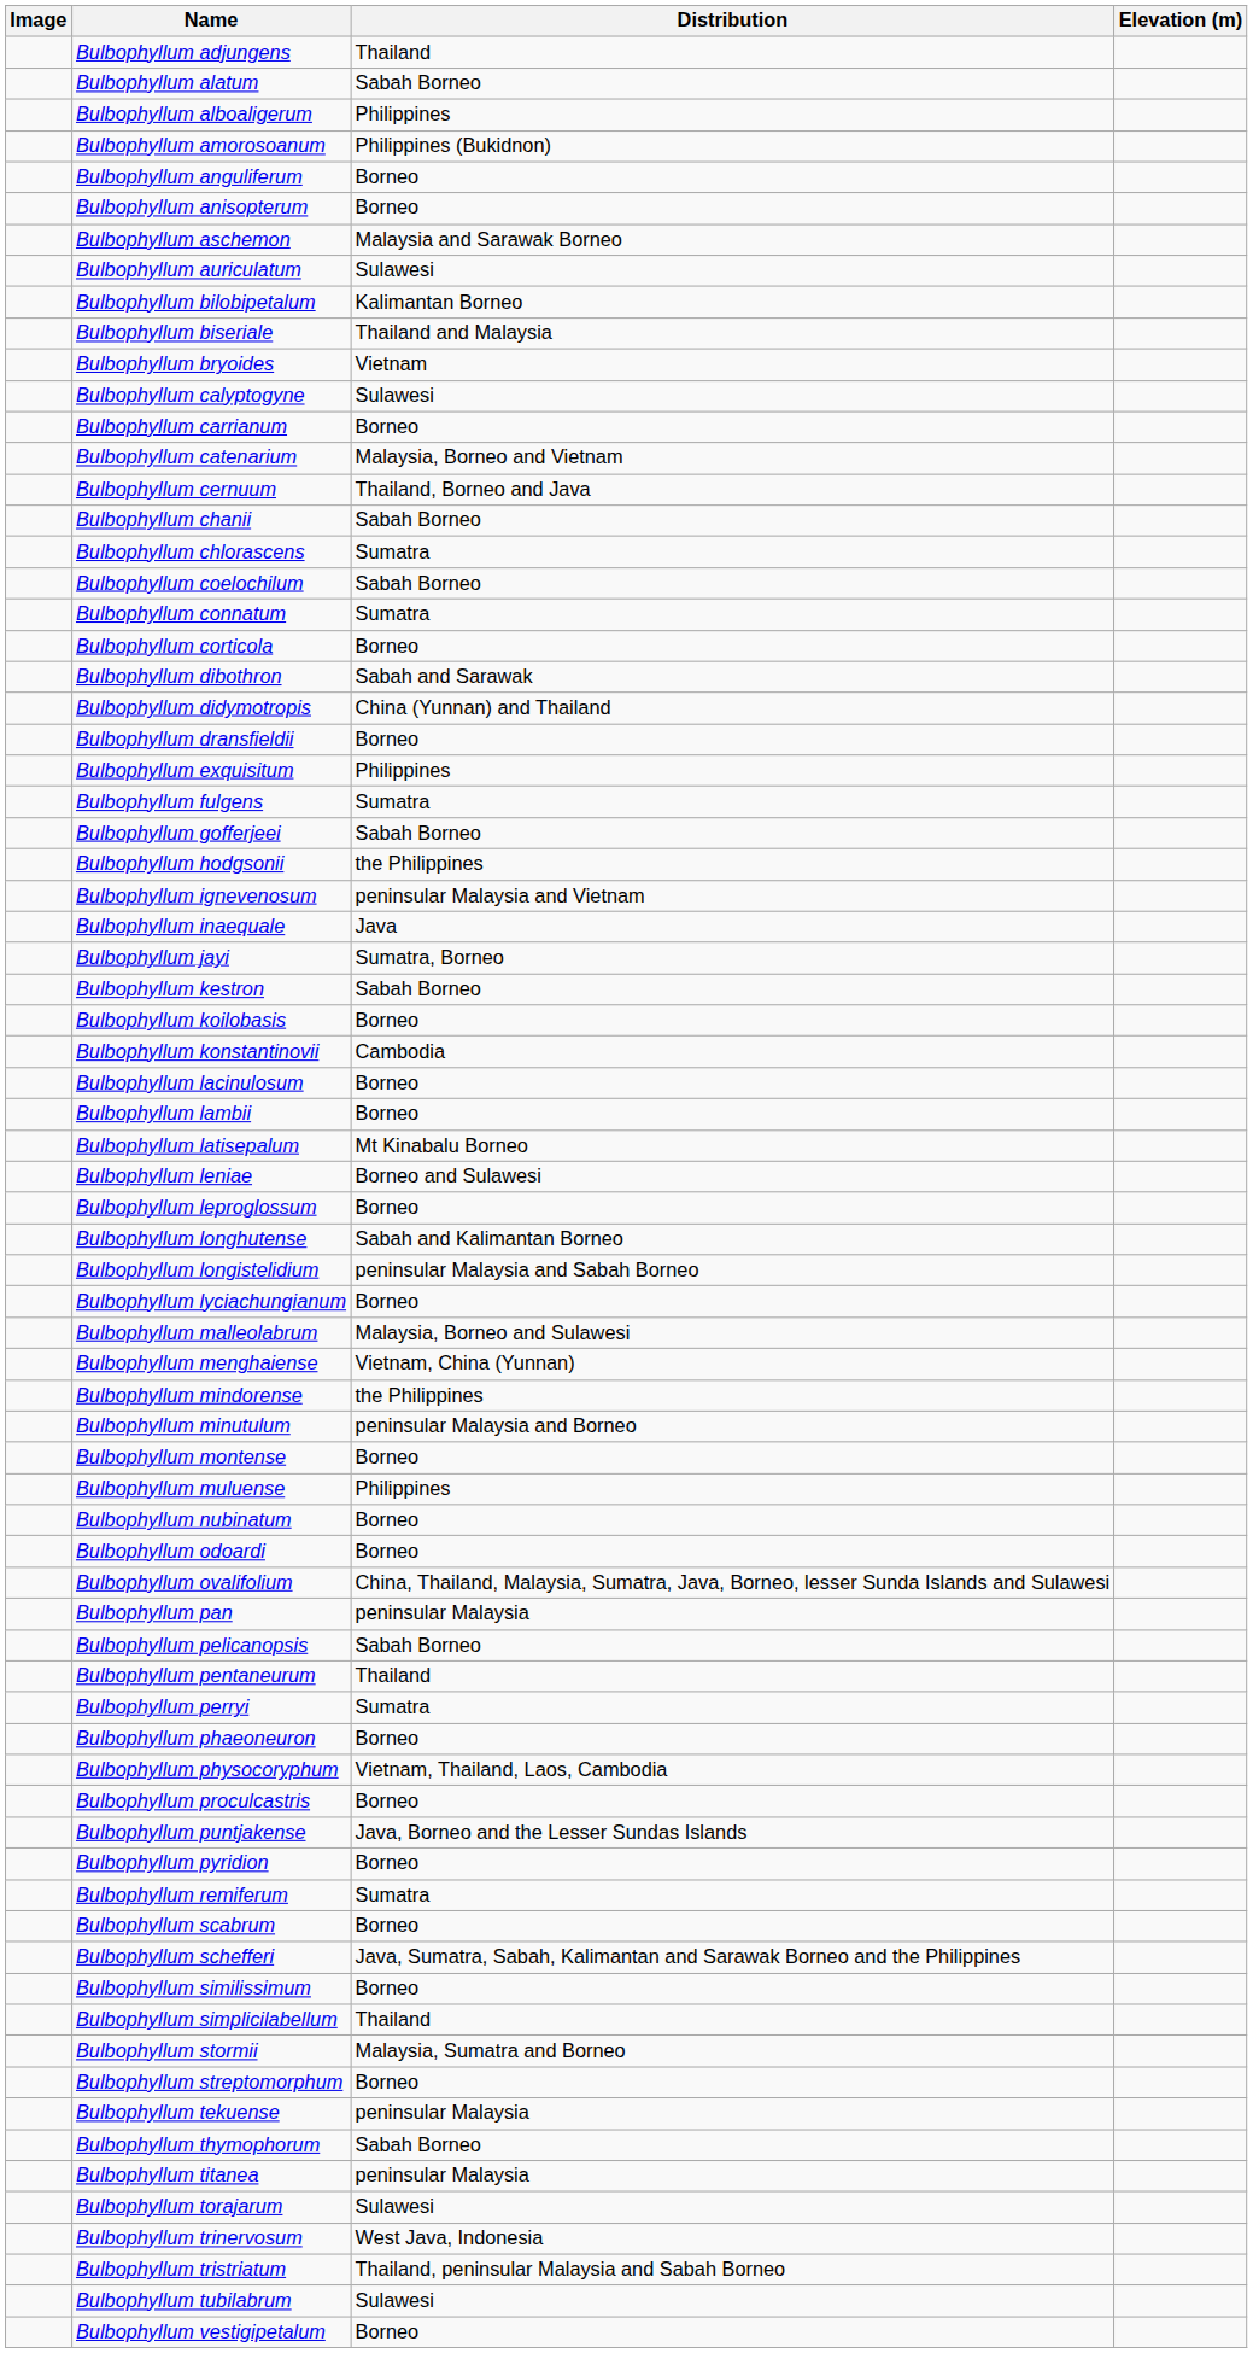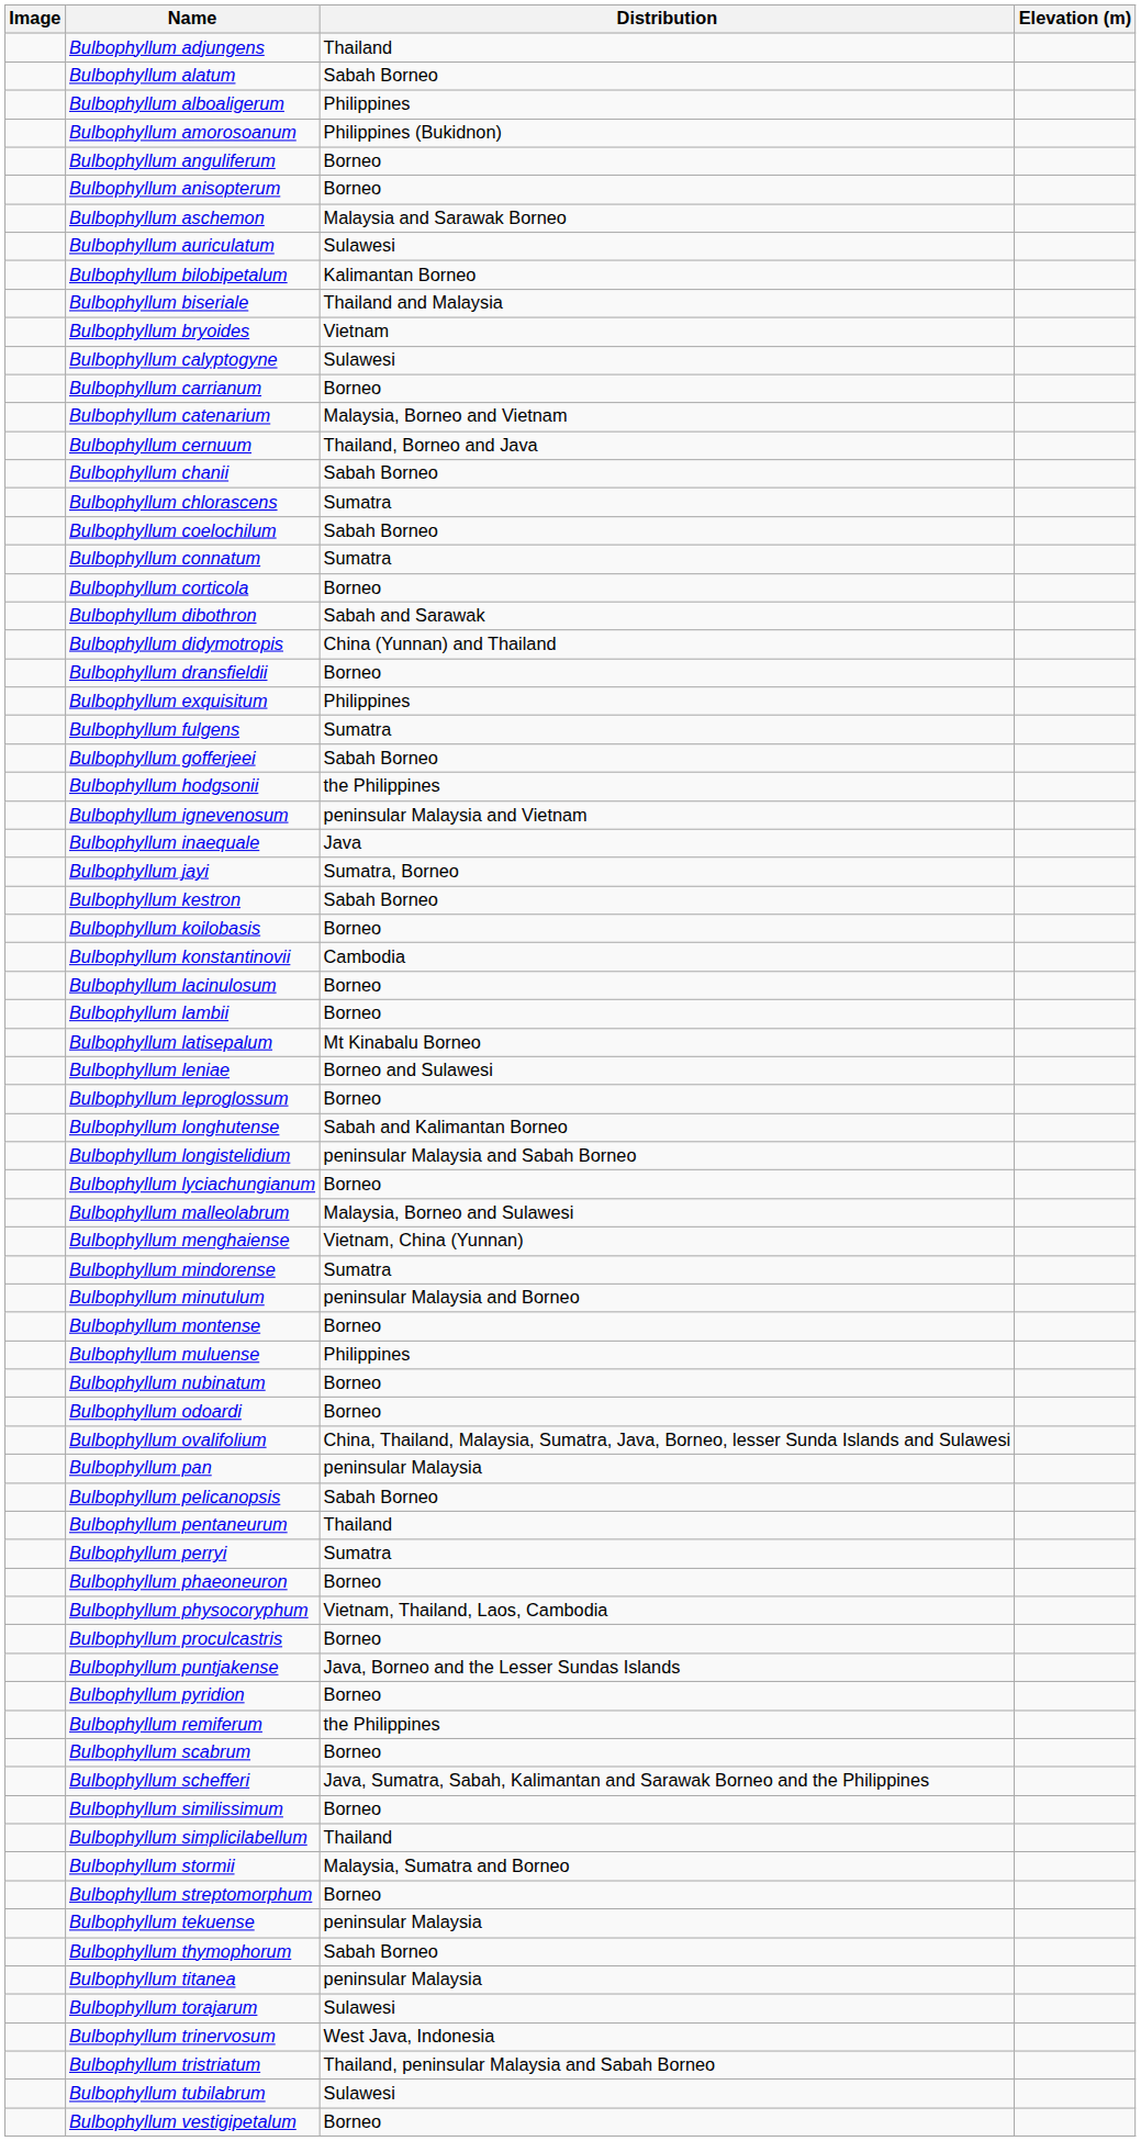 <table class="wikitable collapsible">
 <tr>
 <th>Image</th>
 <th>Name</th>
 <th>Distribution</th>
 <th>Elevation (m)</th>
 </tr>
 <tr>
 <td></td>
 <td><em><a href='#'>Bulbophyllum adjungens</a></em> </td>
 <td>Thailand</td>
 <td></td>
 </tr>
 <tr>
 <td></td>
 <td><em><a href='#'>Bulbophyllum alatum</a></em> </td>
 <td>Sabah Borneo</td>
 <td></td>
 </tr>
 <tr>
 <td></td>
 <td><em><a href='#'>Bulbophyllum alboaligerum</a></em> </td>
 <td>Philippines</td>
 <td></td>
 </tr>
 <tr>
 <td></td>
 <td><em><a href='#'>Bulbophyllum amorosoanum</a></em> </td>
 <td>Philippines (Bukidnon)</td>
 <td></td>
 </tr>
 <tr>
 <td></td>
 <td><em><a href='#'>Bulbophyllum anguliferum</a></em> </td>
 <td>Borneo</td>
 <td></td>
 </tr>
 <tr>
 <td></td>
 <td><em><a href='#'>Bulbophyllum anisopterum</a></em> </td>
 <td>Borneo</td>
 <td></td>
 </tr>
 <tr>
 <td></td>
 <td><em><a href='#'>Bulbophyllum aschemon</a></em> </td>
 <td>Malaysia and Sarawak Borneo</td>
 <td></td>
 </tr>
 <tr>
 <td></td>
 <td><em><a href='#'>Bulbophyllum auriculatum</a></em> </td>
 <td>Sulawesi</td>
 <td></td>
 </tr>
 <tr>
 <td></td>
 <td><em><a href='#'>Bulbophyllum bilobipetalum</a></em> </td>
 <td>Kalimantan Borneo</td>
 <td></td>
 </tr>
 <tr>
 <td></td>
 <td><em><a href='#'>Bulbophyllum biseriale</a></em> </td>
 <td>Thailand and Malaysia</td>
 <td></td>
 </tr>
 <tr>
 <td></td>
 <td><em><a href='#'>Bulbophyllum bryoides</a></em> </td>
 <td>Vietnam</td>
 <td></td>
 </tr>
 <tr>
 <td></td>
 <td><em><a href='#'>Bulbophyllum calyptogyne</a></em> </td>
 <td>Sulawesi</td>
 <td></td>
 </tr>
 <tr>
 <td></td>
 <td><em><a href='#'>Bulbophyllum carrianum</a></em> </td>
 <td>Borneo</td>
 <td></td>
 </tr>
 <tr>
 <td></td>
 <td><em><a href='#'>Bulbophyllum catenarium</a></em> </td>
 <td>Malaysia, Borneo and Vietnam</td>
 <td></td>
 </tr>
 <tr>
 <td></td>
 <td><em><a href='#'>Bulbophyllum cernuum</a></em> </td>
 <td>Thailand, Borneo and Java</td>
 <td></td>
 </tr>
 <tr>
 <td></td>
 <td><em><a href='#'>Bulbophyllum chanii</a></em> </td>
 <td>Sabah Borneo</td>
 <td></td>
 </tr>
 <tr>
 <td></td>
 <td><em><a href='#'>Bulbophyllum chlorascens</a></em> </td>
 <td>Sumatra</td>
 <td></td>
 </tr>
 <tr>
 <td></td>
 <td><em><a href='#'>Bulbophyllum coelochilum</a></em> </td>
 <td>Sabah Borneo</td>
 <td></td>
 </tr>
 <tr>
 <td></td>
 <td><em><a href='#'>Bulbophyllum connatum</a></em> </td>
 <td>Sumatra</td>
 <td></td>
 </tr>
 <tr>
 <td></td>
 <td><em><a href='#'>Bulbophyllum corticola</a></em> </td>
 <td>Borneo</td>
 <td></td>
 </tr>
 <tr>
 <td></td>
 <td><em><a href='#'>Bulbophyllum dibothron</a></em> </td>
 <td>Sabah and Sarawak</td>
 <td></td>
 </tr>
 <tr>
 <td></td>
 <td><em><a href='#'>Bulbophyllum didymotropis</a></em> </td>
 <td>China (Yunnan) and Thailand</td>
 <td></td>
 </tr>
 <tr>
 <td></td>
 <td><em><a href='#'>Bulbophyllum dransfieldii</a></em> </td>
 <td>Borneo</td>
 <td></td>
 </tr>
 <tr>
 <td></td>
 <td><em><a href='#'>Bulbophyllum exquisitum</a></em> </td>
 <td>Philippines</td>
 <td></td>
 </tr>
 <tr>
 <td></td>
 <td><em><a href='#'>Bulbophyllum fulgens</a></em> </td>
 <td>Sumatra</td>
 <td></td>
 </tr>
 <tr>
 <td></td>
 <td><em><a href='#'>Bulbophyllum gofferjeei</a></em> </td>
 <td>Sabah Borneo</td>
 <td></td>
 </tr>
 <tr>
 <td></td>
 <td><em><a href='#'>Bulbophyllum hodgsonii</a></em> </td>
 <td>the Philippines</td>
 <td></td>
 </tr>
 <tr>
 <td></td>
 <td><em><a href='#'>Bulbophyllum ignevenosum</a></em> </td>
 <td>peninsular Malaysia and Vietnam</td>
 <td></td>
 </tr>
 <tr>
 <td></td>
 <td><em><a href='#'>Bulbophyllum inaequale</a></em> </td>
 <td>Java</td>
 <td></td>
 </tr>
 <tr>
 <td></td>
 <td><em><a href='#'>Bulbophyllum jayi</a></em> </td>
 <td>Sumatra, Borneo</td>
 <td></td>
 </tr>
 <tr>
 <td></td>
 <td><em><a href='#'>Bulbophyllum kestron</a></em> </td>
 <td>Sabah Borneo</td>
 <td></td>
 </tr>
 <tr>
 <td></td>
 <td><em><a href='#'>Bulbophyllum koilobasis</a></em> </td>
 <td>Borneo</td>
 <td></td>
 </tr>
 <tr>
 <td></td>
 <td><em><a href='#'>Bulbophyllum konstantinovii</a></em> </td>
 <td>Cambodia</td>
 <td></td>
 </tr>
 <tr>
 <td></td>
 <td><em><a href='#'>Bulbophyllum lacinulosum</a></em> </td>
 <td>Borneo</td>
 <td></td>
 </tr>
 <tr>
 <td></td>
 <td><em><a href='#'>Bulbophyllum lambii</a></em> </td>
 <td>Borneo</td>
 <td></td>
 </tr>
 <tr>
 <td></td>
 <td><em><a href='#'>Bulbophyllum latisepalum</a></em> </td>
 <td>Mt Kinabalu Borneo</td>
 <td></td>
 </tr>
 <tr>
 <td></td>
 <td><em><a href='#'>Bulbophyllum leniae</a></em> </td>
 <td>Borneo and Sulawesi</td>
 <td></td>
 </tr>
 <tr>
 <td></td>
 <td><em><a href='#'>Bulbophyllum leproglossum</a></em> </td>
 <td>Borneo</td>
 <td></td>
 </tr>
 <tr>
 <td></td>
 <td><em><a href='#'>Bulbophyllum longhutense</a></em> </td>
 <td>Sabah and Kalimantan Borneo</td>
 <td></td>
 </tr>
 <tr>
 <td></td>
 <td><em><a href='#'>Bulbophyllum longistelidium</a></em> </td>
 <td>peninsular Malaysia and Sabah Borneo</td>
 <td></td>
 </tr>
 <tr>
 <td></td>
 <td><em><a href='#'>Bulbophyllum lyciachungianum</a></em> </td>
 <td>Borneo</td>
 <td></td>
 </tr>
 <tr>
 <td></td>
 <td><em><a href='#'>Bulbophyllum malleolabrum</a></em> </td>
 <td>Malaysia, Borneo and Sulawesi</td>
 <td></td>
 </tr>
 <tr>
 <td></td>
 <td><em><a href='#'>Bulbophyllum menghaiense</a></em> </td>
 <td>Vietnam, China (Yunnan)</td>
 <td></td>
 </tr>
 <tr>
 <td></td>
 <td><em><a href='#'>Bulbophyllum mindorense</a></em> </td>
-<td>the Philippines</td>
+<td>Sumatra</td>
 <td></td>
 </tr>
 <tr>
 <td></td>
 <td><em><a href='#'>Bulbophyllum minutulum</a></em> </td>
 <td>peninsular Malaysia and Borneo</td>
 <td></td>
 </tr>
 <tr>
 <td></td>
 <td><em><a href='#'>Bulbophyllum montense</a></em> </td>
 <td>Borneo</td>
 <td></td>
 </tr>
 <tr>
 <td></td>
 <td><em><a href='#'>Bulbophyllum muluense</a></em> </td>
 <td>Philippines</td>
 <td></td>
 </tr>
 <tr>
 <td></td>
 <td><em><a href='#'>Bulbophyllum nubinatum</a></em> </td>
 <td>Borneo</td>
 <td></td>
 </tr>
 <tr>
 <td></td>
 <td><em><a href='#'>Bulbophyllum odoardi</a></em> </td>
 <td>Borneo</td>
 <td></td>
 </tr>
 <tr>
 <td></td>
 <td><em><a href='#'>Bulbophyllum ovalifolium</a></em> </td>
 <td>China, Thailand, Malaysia, Sumatra, Java, Borneo, lesser Sunda Islands and Sulawesi</td>
 <td></td>
 </tr>
 <tr>
 <td></td>
 <td><em><a href='#'>Bulbophyllum pan</a></em> </td>
 <td>peninsular Malaysia</td>
 <td></td>
 </tr>
 <tr>
 <td></td>
 <td><em><a href='#'>Bulbophyllum pelicanopsis</a></em> </td>
 <td>Sabah Borneo</td>
 <td></td>
 </tr>
 <tr>
 <td></td>
 <td><em><a href='#'>Bulbophyllum pentaneurum</a></em> </td>
 <td>Thailand</td>
 <td></td>
 </tr>
 <tr>
 <td></td>
 <td><em><a href='#'>Bulbophyllum perryi</a></em> </td>
 <td>Sumatra</td>
 <td></td>
 </tr>
 <tr>
 <td></td>
 <td><em><a href='#'>Bulbophyllum phaeoneuron</a></em> </td>
 <td>Borneo</td>
 <td></td>
 </tr>
 <tr>
 <td></td>
 <td><em><a href='#'>Bulbophyllum physocoryphum</a></em> </td>
 <td>Vietnam, Thailand, Laos, Cambodia</td>
 <td></td>
 </tr>
 <tr>
 <td></td>
 <td><em><a href='#'>Bulbophyllum proculcastris</a></em> </td>
 <td>Borneo</td>
 <td></td>
 </tr>
 <tr>
 <td></td>
 <td><em><a href='#'>Bulbophyllum puntjakense</a></em> </td>
 <td>Java, Borneo and the Lesser Sundas Islands</td>
 <td></td>
 </tr>
 <tr>
 <td></td>
 <td><em><a href='#'>Bulbophyllum pyridion</a></em> </td>
 <td>Borneo</td>
 <td></td>
 </tr>
 <tr>
 <td></td>
 <td><em><a href='#'>Bulbophyllum remiferum</a></em> </td>
-<td>Sumatra</td>
+<td>the Philippines</td>
 <td></td>
 </tr>
 <tr>
 <td></td>
 <td><em><a href='#'>Bulbophyllum scabrum</a></em> </td>
 <td>Borneo</td>
 <td></td>
 </tr>
 <tr>
 <td></td>
 <td><em><a href='#'>Bulbophyllum schefferi</a></em> </td>
 <td>Java, Sumatra, Sabah, Kalimantan and Sarawak Borneo and the Philippines</td>
 <td></td>
 </tr>
 <tr>
 <td></td>
 <td><em><a href='#'>Bulbophyllum similissimum</a></em> </td>
 <td>Borneo</td>
 <td></td>
 </tr>
 <tr>
 <td></td>
 <td><em><a href='#'>Bulbophyllum simplicilabellum</a></em> </td>
 <td>Thailand</td>
 <td></td>
 </tr>
 <tr>
 <td></td>
 <td><em><a href='#'>Bulbophyllum stormii</a></em> </td>
 <td>Malaysia, Sumatra and Borneo</td>
 <td></td>
 </tr>
 <tr>
 <td></td>
 <td><em><a href='#'>Bulbophyllum streptomorphum</a></em> </td>
 <td>Borneo</td>
 <td></td>
 </tr>
 <tr>
 <td></td>
 <td><em><a href='#'>Bulbophyllum tekuense</a></em> </td>
 <td>peninsular Malaysia</td>
 <td></td>
 </tr>
 <tr>
 <td></td>
 <td><em><a href='#'>Bulbophyllum thymophorum</a></em> </td>
 <td>Sabah Borneo</td>
 <td></td>
 </tr>
 <tr>
 <td></td>
 <td><em><a href='#'>Bulbophyllum titanea</a></em> </td>
 <td>peninsular Malaysia</td>
 <td></td>
 </tr>
 <tr>
 <td></td>
 <td><em><a href='#'>Bulbophyllum torajarum</a></em> </td>
 <td>Sulawesi</td>
 <td></td>
 </tr>
 <tr>
 <td></td>
 <td><em><a href='#'>Bulbophyllum trinervosum</a></em> </td>
 <td>West Java, Indonesia</td>
 <td></td>
 </tr>
 <tr>
 <td></td>
 <td><em><a href='#'>Bulbophyllum tristriatum</a></em> </td>
 <td>Thailand, peninsular Malaysia and Sabah Borneo</td>
 <td></td>
 </tr>
 <tr>
 <td></td>
 <td><em><a href='#'>Bulbophyllum tubilabrum</a></em> </td>
 <td>Sulawesi</td>
 <td></td>
 </tr>
 <tr>
 <td></td>
 <td><em><a href='#'>Bulbophyllum vestigipetalum</a></em> </td>
 <td>Borneo</td>
 <td></td>
 </tr>
 <tr>
 </tr>
 </table>
